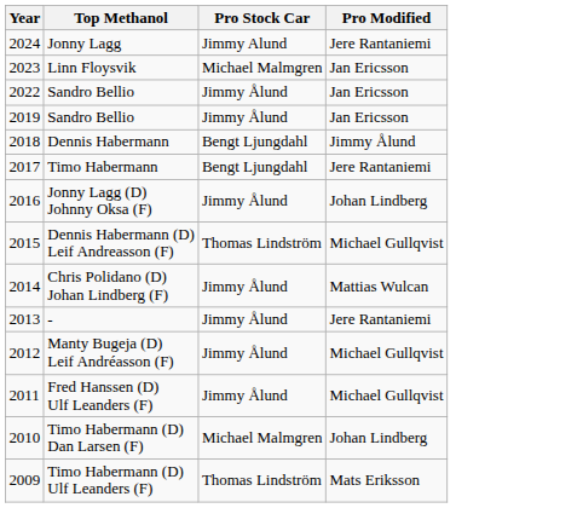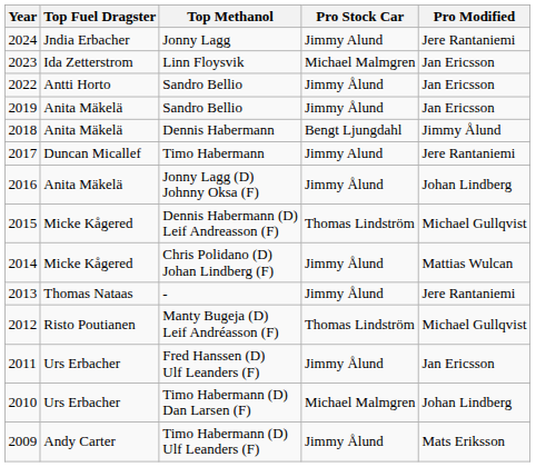 <table class="wikitable sortable">
 <tr>
 <th>Year</th>
+<th>Top Fuel Dragster</th>
 <th>Top Methanol</th>
 <th>Pro Stock Car</th>
 <th>Pro Modified</th>
 </tr>
 <tr>
 <td>2024</td>
+<td>Jndia Erbacher </td>
 <td>Jonny Lagg </td>
 <td>Jimmy Alund </td>
 <td>Jere Rantaniemi </td>
 </tr>
 <tr>
 <td>2023</td>
+<td>Ida Zetterstrom </td>
 <td>Linn Floysvik </td>
 <td>Michael Malmgren </td>
 <td>Jan Ericsson </td>
 </tr>
 <tr>
 <td>2022</td>
+<td>Antti Horto </td>
 <td>Sandro Bellio </td>
 <td>Jimmy Ålund </td>
 <td>Jan Ericsson </td>
 </tr>
 <tr>
 <td>2019</td>
+<td>Anita Mäkelä </td>
 <td>Sandro Bellio </td>
 <td>Jimmy Ålund </td>
 <td>Jan Ericsson </td>
 </tr>
 <tr>
 <td>2018</td>
+<td>Anita Mäkelä </td>
 <td>Dennis Habermann </td>
 <td>Bengt Ljungdahl </td>
 <td>Jimmy Ålund </td>
 </tr>
 <tr>
 <td>2017</td>
+<td>Duncan Micallef </td>
 <td>Timo Habermann </td>
-<td>Bengt Ljungdahl </td>
+<td>Jimmy Alund </td>
 <td>Jere Rantaniemi </td>
 </tr>
 <tr>
 <td>2016</td>
+<td>Anita Mäkelä </td>
 <td>Jonny Lagg  (D) <br> Johnny Oksa  (F)</td>
 <td>Jimmy Ålund </td>
 <td>Johan Lindberg </td>
 </tr>
 <tr>
 <td>2015</td>
+<td>Micke Kågered </td>
 <td>Dennis Habermann  (D) <br> Leif Andreasson  (F)</td>
 <td>Thomas Lindström </td>
 <td>Michael Gullqvist </td>
 </tr>
 <tr>
 <td>2014</td>
+<td>Micke Kågered </td>
 <td>Chris Polidano  (D) <br> Johan Lindberg  (F)</td>
 <td>Jimmy Ålund </td>
 <td>Mattias Wulcan </td>
 </tr>
 <tr>
 <td>2013</td>
+<td>Thomas Nataas </td>
 <td>-</td>
 <td>Jimmy Ålund </td>
 <td>Jere Rantaniemi </td>
 </tr>
 <tr>
 <td>2012</td>
+<td>Risto Poutianen </td>
 <td>Manty Bugeja  (D) <br> Leif Andréasson  (F)</td>
-<td>Jimmy Ålund </td>
+<td>Thomas Lindström </td>
 <td>Michael Gullqvist </td>
 </tr>
 <tr>
 <td>2011</td>
+<td>Urs Erbacher </td>
 <td>Fred Hanssen  (D) <br> Ulf Leanders  (F)</td>
 <td>Jimmy Ålund </td>
-<td>Michael Gullqvist </td>
+<td>Jan Ericsson </td>
 </tr>
 <tr>
 <td>2010</td>
+<td>Urs Erbacher </td>
 <td>Timo Habermann  (D) <br> Dan Larsen  (F)</td>
 <td>Michael Malmgren </td>
 <td>Johan Lindberg </td>
 </tr>
 <tr>
 <td>2009</td>
+<td>Andy Carter </td>
 <td>Timo Habermann  (D) <br> Ulf Leanders  (F)</td>
-<td>Thomas Lindström </td>
+<td>Jimmy Ålund </td>
 <td>Mats Eriksson </td>
 </tr>
 </table>
